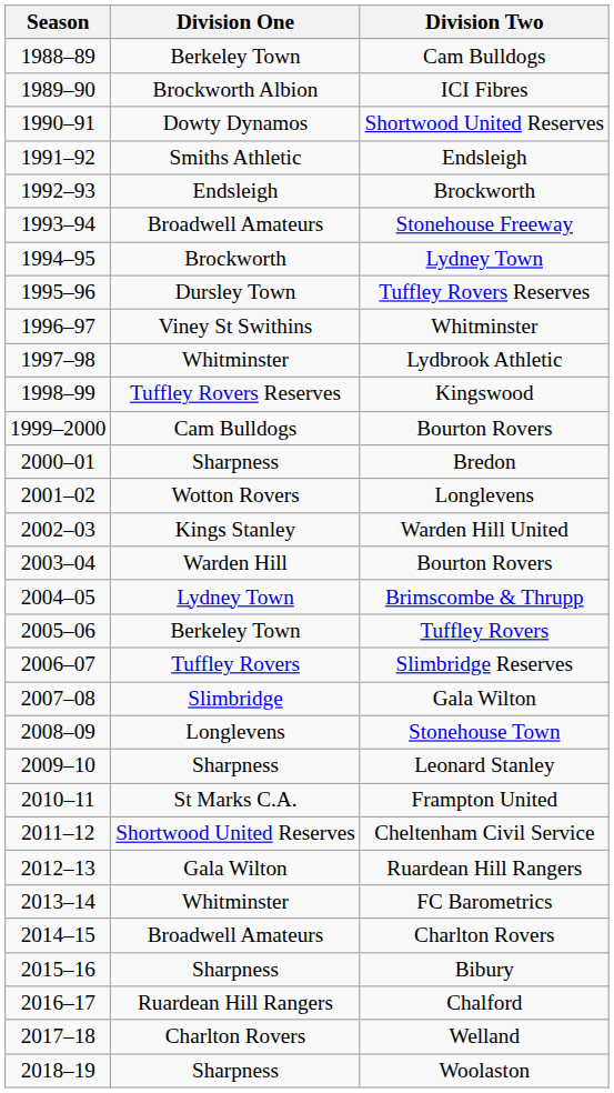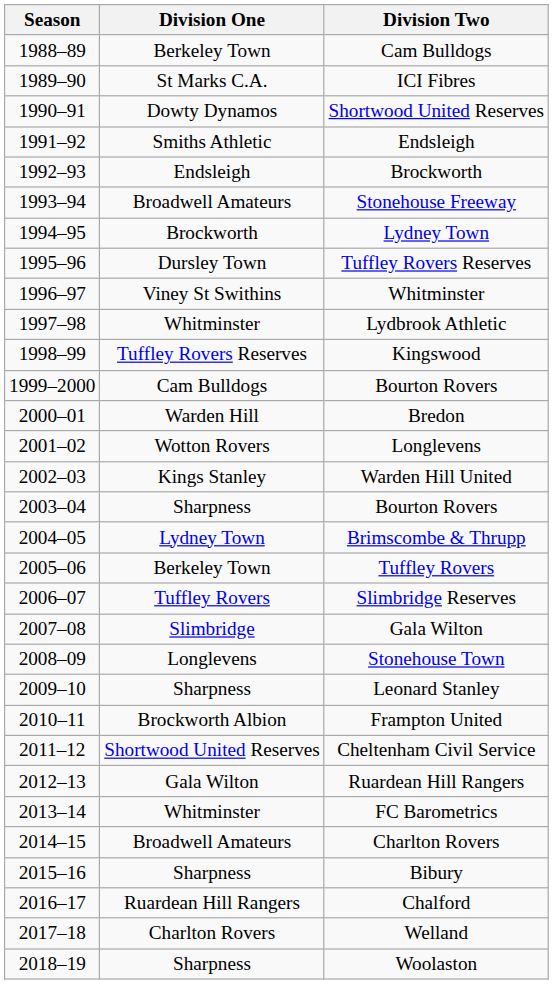 <table class="wikitable" style="text-align: center">
 <tr>
 <th>Season</th>
 <th>Division One</th>
 <th>Division Two</th>
 </tr>
 <tr>
 <td>1988–89</td>
 <td>Berkeley Town</td>
 <td>Cam Bulldogs</td>
 </tr>
 <tr>
 <td>1989–90</td>
-<td>Brockworth Albion</td>
+<td>St Marks C.A.</td>
 <td>ICI Fibres</td>
 </tr>
 <tr>
 <td>1990–91</td>
 <td>Dowty Dynamos</td>
 <td><a href='#'>Shortwood United</a> Reserves</td>
 </tr>
 <tr>
 <td>1991–92</td>
 <td>Smiths Athletic</td>
 <td>Endsleigh</td>
 </tr>
 <tr>
 <td>1992–93</td>
 <td>Endsleigh</td>
 <td>Brockworth</td>
 </tr>
 <tr>
 <td>1993–94</td>
 <td>Broadwell Amateurs</td>
 <td><a href='#'>Stonehouse Freeway</a></td>
 </tr>
 <tr>
 <td>1994–95</td>
 <td>Brockworth</td>
 <td><a href='#'>Lydney Town</a></td>
 </tr>
 <tr>
 <td>1995–96</td>
 <td>Dursley Town</td>
 <td><a href='#'>Tuffley Rovers</a> Reserves</td>
 </tr>
 <tr>
 <td>1996–97</td>
 <td>Viney St Swithins</td>
 <td>Whitminster</td>
 </tr>
 <tr>
 <td>1997–98</td>
 <td>Whitminster</td>
 <td>Lydbrook Athletic</td>
 </tr>
 <tr>
 <td>1998–99</td>
 <td><a href='#'>Tuffley Rovers</a> Reserves</td>
 <td>Kingswood</td>
 </tr>
 <tr>
 <td>1999–2000</td>
 <td>Cam Bulldogs</td>
 <td>Bourton Rovers</td>
 </tr>
 <tr>
 <td>2000–01</td>
-<td>Sharpness</td>
+<td>Warden Hill</td>
 <td>Bredon</td>
 </tr>
 <tr>
 <td>2001–02</td>
 <td>Wotton Rovers</td>
 <td>Longlevens</td>
 </tr>
 <tr>
 <td>2002–03</td>
 <td>Kings Stanley</td>
 <td>Warden Hill United</td>
 </tr>
 <tr>
 <td>2003–04</td>
-<td>Warden Hill</td>
+<td>Sharpness</td>
 <td>Bourton Rovers</td>
 </tr>
 <tr>
 <td>2004–05</td>
 <td><a href='#'>Lydney Town</a></td>
 <td><a href='#'>Brimscombe & Thrupp</a></td>
 </tr>
 <tr>
 <td>2005–06</td>
 <td>Berkeley Town</td>
 <td><a href='#'>Tuffley Rovers</a></td>
 </tr>
 <tr>
 <td>2006–07</td>
 <td><a href='#'>Tuffley Rovers</a></td>
 <td><a href='#'>Slimbridge</a> Reserves</td>
 </tr>
 <tr>
 <td>2007–08</td>
 <td><a href='#'>Slimbridge</a></td>
 <td>Gala Wilton</td>
 </tr>
 <tr>
 <td>2008–09</td>
 <td>Longlevens</td>
 <td><a href='#'>Stonehouse Town</a></td>
 </tr>
 <tr>
 <td>2009–10</td>
 <td>Sharpness</td>
 <td>Leonard Stanley</td>
 </tr>
 <tr>
 <td>2010–11</td>
-<td>St Marks C.A.</td>
+<td>Brockworth Albion</td>
 <td>Frampton United</td>
 </tr>
 <tr>
 <td>2011–12</td>
 <td><a href='#'>Shortwood United</a> Reserves</td>
 <td>Cheltenham Civil Service</td>
 </tr>
 <tr>
 <td>2012–13</td>
 <td>Gala Wilton</td>
 <td>Ruardean Hill Rangers</td>
 </tr>
 <tr>
 <td>2013–14</td>
 <td>Whitminster</td>
 <td>FC Barometrics</td>
 </tr>
 <tr>
 <td>2014–15</td>
 <td>Broadwell Amateurs</td>
 <td>Charlton Rovers</td>
 </tr>
 <tr>
 <td>2015–16</td>
 <td>Sharpness</td>
 <td>Bibury</td>
 </tr>
 <tr>
 <td>2016–17</td>
 <td>Ruardean Hill Rangers</td>
 <td>Chalford</td>
 </tr>
 <tr>
 <td>2017–18</td>
 <td>Charlton Rovers</td>
 <td>Welland</td>
 </tr>
 <tr>
 <td>2018–19</td>
 <td>Sharpness</td>
 <td>Woolaston</td>
 </tr>
 </table>
